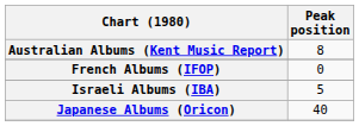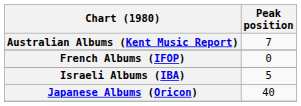 <table class="wikitable sortable plainrowheaders" style="text-align:center">
 <tr>
 <th scope="col">Chart (1980)</th>
 <th scope="col">Peak<br>position</th>
 </tr>
 <tr>
 <th scope="row">Australian Albums (<a href='#'>Kent Music Report</a>)</th>
-<td>8</td>
+<td>7</td>
 </tr>
 <tr>
 </tr>
 <tr>
 </tr>
 <tr>
 <th scope="row">French Albums (<a href='#'>IFOP</a>)</th>
 <td>0</td>
 </tr>
 <tr>
 </tr>
 <tr>
 <th scope="row">Israeli Albums (<a href='#'>IBA</a>)</th>
 <td>5</td>
 </tr>
 <tr>
 <th scope="row"><a href='#'>Japanese Albums</a> (<a href='#'>Oricon</a>)</th>
 <td>40</td>
 </tr>
 <tr>
 </tr>
 <tr>
 </tr>
 <tr>
 </tr>
 <tr>
 </tr>
 </table>
